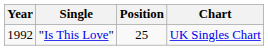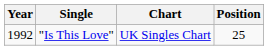 <table class="wikitable">
 <tr>
 <th>Year</th>
 <th>Single</th>
+<th>Chart</th>
 <th>Position</th>
-<th>Chart</th>
 </tr>
 <tr>
 <td>1992</td>
 <td align="center">"<a href='#'>Is This Love</a>"</td>
+<td align="center"><a href='#'>UK Singles Chart</a></td>
 <td style="text-align:center;">25</td>
-<td align="center"><a href='#'>UK Singles Chart</a></td>
 </tr>
 </table>
